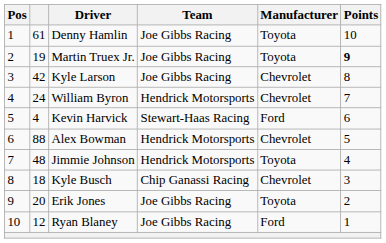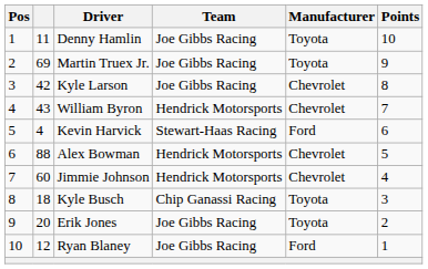 <table class="wikitable" style="font-size:98%">
 <tr>
 <th>Pos</th>
 <th></th>
 <th>Driver</th>
 <th>Team</th>
 <th>Manufacturer</th>
 <th>Points</th>
 </tr>
 <tr>
 <td>1</td>
-<td>61</td>
+<td>11</td>
 <td>Denny Hamlin</td>
 <td>Joe Gibbs Racing</td>
 <td>Toyota</td>
 <td>10</td>
 </tr>
 <tr>
 <td>2</td>
-<td>19</td>
+<td>69</td>
 <td>Martin Truex Jr.</td>
 <td>Joe Gibbs Racing</td>
 <td>Toyota</td>
-<td><strong>9</strong></td>
+<td>9</td>
 </tr>
 <tr>
 <td>3</td>
 <td>42</td>
 <td>Kyle Larson</td>
 <td>Joe Gibbs Racing</td>
 <td>Chevrolet</td>
 <td>8</td>
 </tr>
 <tr>
 <td>4</td>
-<td>24</td>
+<td>43</td>
 <td>William Byron</td>
 <td>Hendrick Motorsports</td>
 <td>Chevrolet</td>
 <td>7</td>
 </tr>
 <tr>
 <td>5</td>
 <td>4</td>
 <td>Kevin Harvick</td>
 <td>Stewart-Haas Racing</td>
 <td>Ford</td>
 <td>6</td>
 </tr>
 <tr>
 <td>6</td>
 <td>88</td>
 <td>Alex Bowman</td>
 <td>Hendrick Motorsports</td>
 <td>Chevrolet</td>
 <td>5</td>
 </tr>
 <tr>
 <td>7</td>
-<td>48</td>
+<td>60</td>
 <td>Jimmie Johnson</td>
 <td>Hendrick Motorsports</td>
-<td>Toyota</td>
+<td>Chevrolet</td>
 <td>4</td>
 </tr>
 <tr>
 <td>8</td>
 <td>18</td>
 <td>Kyle Busch</td>
 <td>Chip Ganassi Racing</td>
-<td>Chevrolet</td>
+<td>Toyota</td>
 <td>3</td>
 </tr>
 <tr>
 <td>9</td>
 <td>20</td>
 <td>Erik Jones</td>
 <td>Joe Gibbs Racing</td>
 <td>Toyota</td>
 <td>2</td>
 </tr>
 <tr>
 <td>10</td>
 <td>12</td>
 <td>Ryan Blaney</td>
 <td>Joe Gibbs Racing</td>
 <td>Ford</td>
 <td>1</td>
 </tr>
 <tr>
 <th colspan="6"></th>
 </tr>
 </table>
